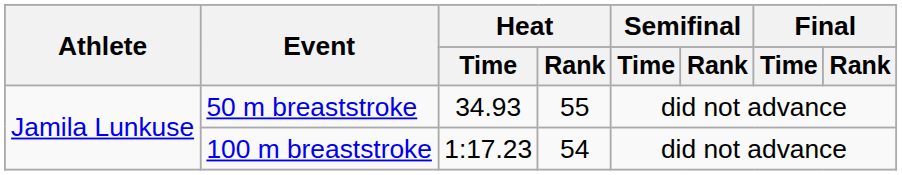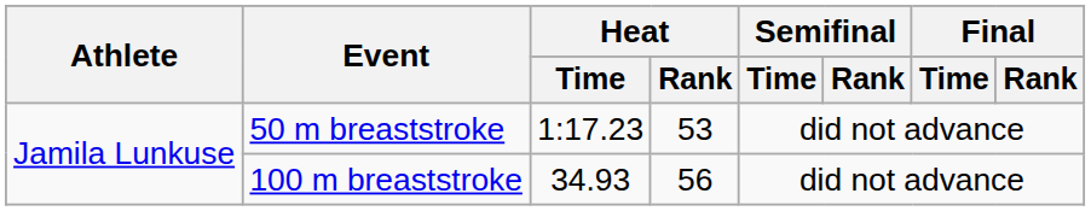 <table class=wikitable style="font-size:90%">
 <tr>
 <th rowspan="2">Athlete</th>
 <th rowspan="2">Event</th>
 <th colspan="2">Heat</th>
 <th colspan="2">Semifinal</th>
 <th colspan="2">Final</th>
 </tr>
 <tr style="font-size:95%">
 <th>Time</th>
 <th>Rank</th>
 <th>Time</th>
 <th>Rank</th>
 <th>Time</th>
 <th>Rank</th>
 </tr>
 <tr align=center>
 <td align=left rowspan=2><a href='#'>Jamila Lunkuse</a></td>
 <td align=left><a href='#'>50 m breaststroke</a></td>
-<td>34.93</td>
-<td>55</td>
+<td>1:17.23</td>
+<td>53</td>
 <td colspan=4>did not advance</td>
 </tr>
 <tr align=center>
 <td align=left><a href='#'>100 m breaststroke</a></td>
-<td>1:17.23</td>
-<td>54</td>
+<td>34.93</td>
+<td>56</td>
 <td colspan=4>did not advance</td>
 </tr>
 </table>
